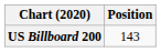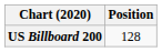 <table class="wikitable plainrowheaders" style="text-align:center">
 <tr>
 <th scope="col">Chart (2020)</th>
 <th scope="col">Position</th>
 </tr>
 <tr>
 <th scope="row">US <em>Billboard</em> 200</th>
-<td>143</td>
+<td>128</td>
 </tr>
 </table>
